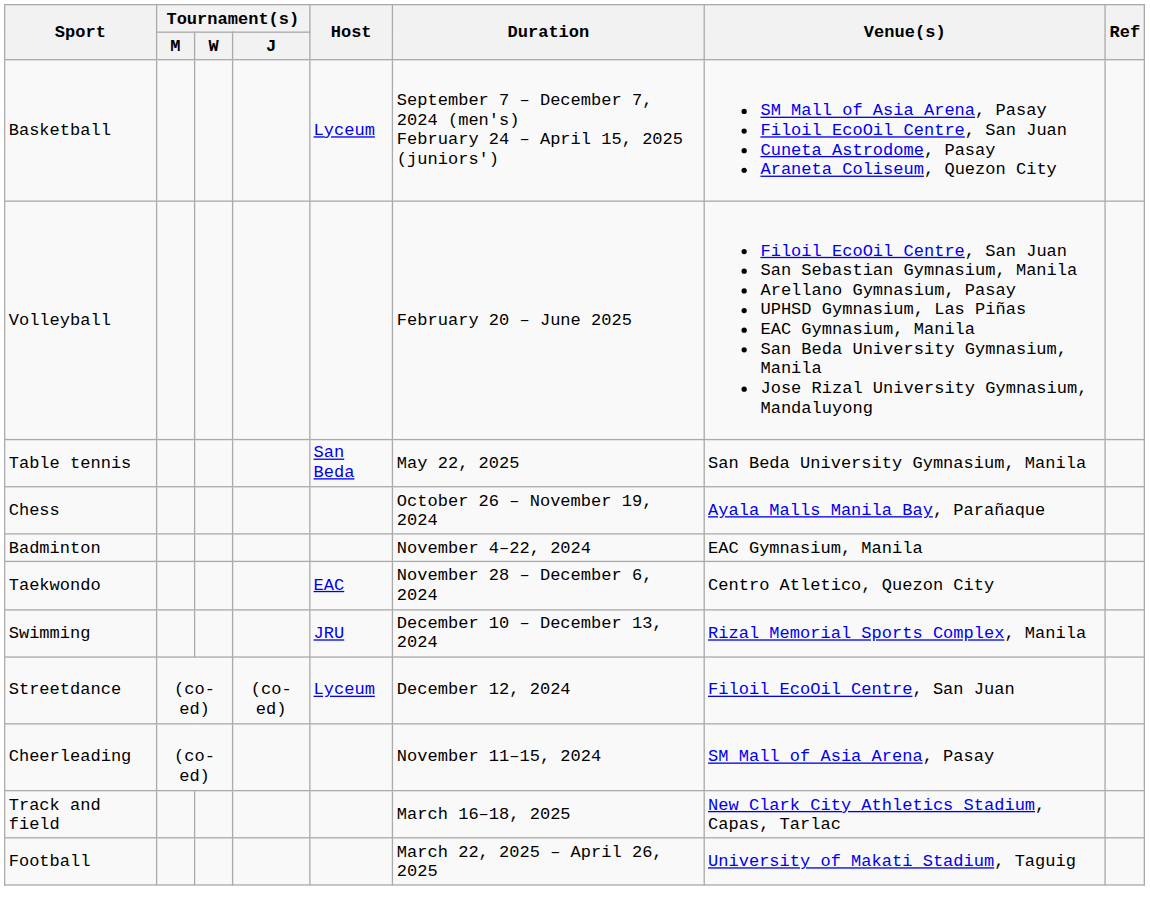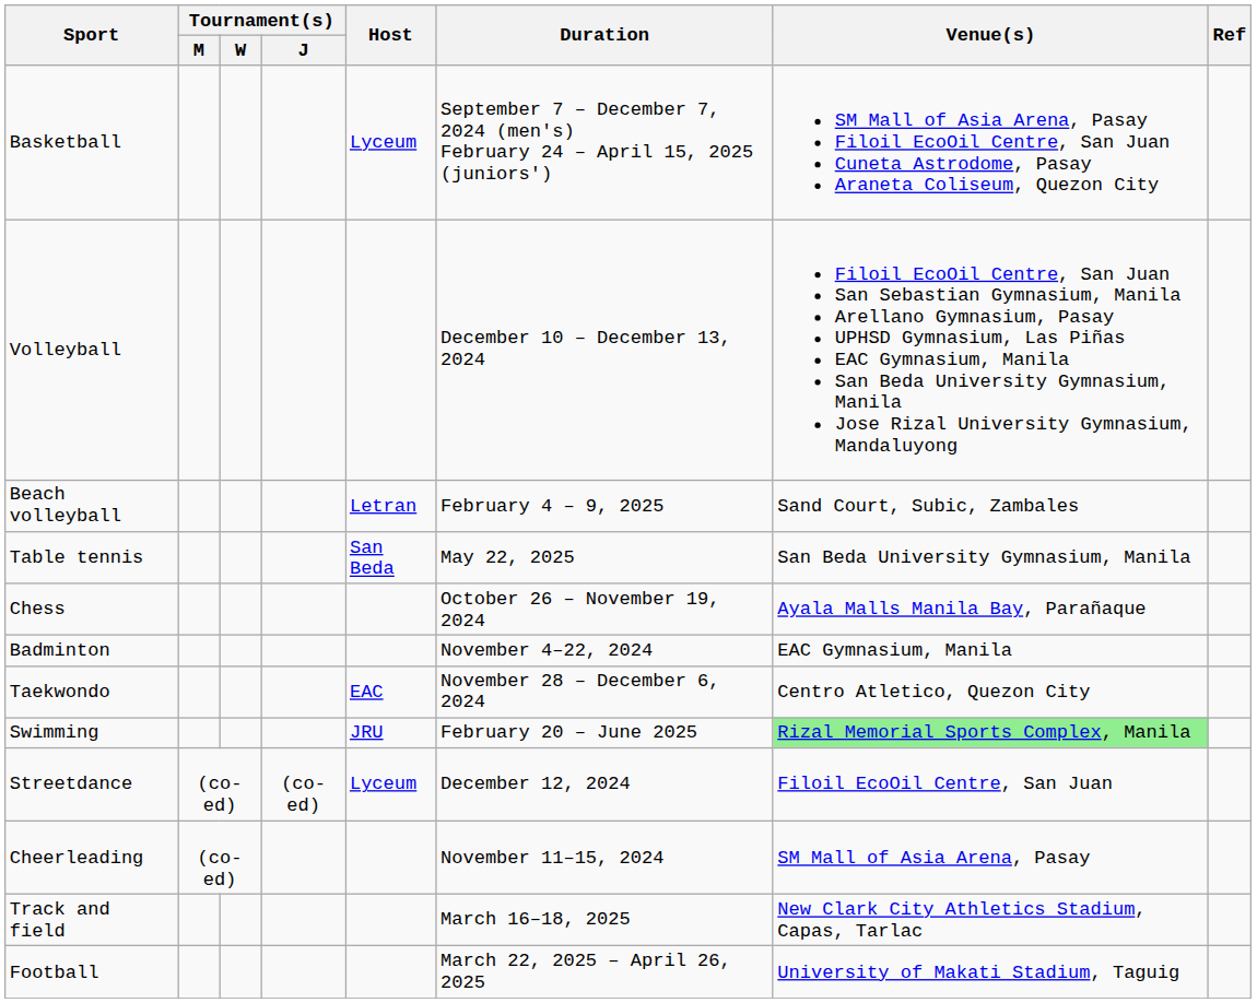 <table class="wikitable">
 <tr>
 <th rowspan="2">Sport</th>
 <th colspan="3">Tournament(s)</th>
 <th rowspan="2">Host</th>
 <th rowspan="2">Duration</th>
 <th rowspan="2">Venue(s)</th>
 <th rowspan="2">Ref</th>
 </tr>
 <tr>
 <th>M</th>
 <th>W</th>
 <th>J</th>
 </tr>
 <tr>
 <td>Basketball</td>
 <td align="center"></td>
 <td></td>
 <td align="center"></td>
 <td><a href='#'>Lyceum</a></td>
 <td>September 7 – December 7, 2024 (men's)<br>February 24 – April 15, 2025 (juniors')</td>
 <td><br><ul><li><a href='#'>SM Mall of Asia Arena</a>, Pasay</li><li><a href='#'>Filoil EcoOil Centre</a>, San Juan</li><li><a href='#'>Cuneta Astrodome</a>, Pasay</li><li><a href='#'>Araneta Coliseum</a>, Quezon City</li></ul></td>
 <td></td>
 </tr>
 <tr>
 <td>Volleyball</td>
 <td align="center"></td>
 <td align="center"></td>
 <td align="center"></td>
 <td></td>
-<td>February 20 – June 2025</td>
+<td>December 10 – December 13, 2024</td>
 <td><br><ul><li><a href='#'>Filoil EcoOil Centre</a>, San Juan</li><li>San Sebastian Gymnasium, Manila</li><li>Arellano Gymnasium, Pasay</li><li>UPHSD Gymnasium, Las Piñas</li><li>EAC Gymnasium, Manila</li><li>San Beda University Gymnasium, Manila</li><li>Jose Rizal University Gymnasium, Mandaluyong</li></ul></td>
+<td></td>
+</tr>
+<tr>
+<td>Beach volleyball</td>
+<td align="center"></td>
+<td align="center"></td>
+<td align="center"></td>
+<td><a href='#'>Letran</a></td>
+<td>February 4 – 9, 2025</td>
+<td>Sand Court, Subic, Zambales</td>
 <td></td>
 </tr>
 <tr>
 <td>Table tennis</td>
 <td align="center"></td>
 <td align="center"></td>
 <td align="center"></td>
 <td><a href='#'>San Beda</a></td>
 <td>May 22, 2025</td>
 <td>San Beda University Gymnasium, Manila</td>
 <td></td>
 </tr>
 <tr>
 <td>Chess</td>
 <td align="center"></td>
 <td></td>
 <td align="center"></td>
 <td></td>
 <td>October 26 – November 19, 2024</td>
 <td><a href='#'>Ayala Malls Manila Bay</a>, Parañaque</td>
 <td></td>
 </tr>
 <tr>
 <td>Badminton</td>
 <td align="center"></td>
 <td align="center"></td>
 <td align="center"></td>
 <td></td>
 <td>November 4–22, 2024</td>
 <td>EAC Gymnasium, Manila</td>
 <td></td>
 </tr>
 <tr>
 <td>Taekwondo</td>
 <td align="center"></td>
 <td align="center"></td>
 <td align="center"></td>
 <td><a href='#'>EAC</a></td>
 <td>November 28 – December 6, 2024</td>
 <td>Centro Atletico, Quezon City</td>
 <td></td>
 </tr>
 <tr>
 <td>Swimming</td>
 <td align="center"></td>
 <td align="center"></td>
 <td align="center"></td>
 <td><a href='#'>JRU</a></td>
-<td>December 10 – December 13, 2024</td>
-<td><a href='#'>Rizal Memorial Sports Complex</a>, Manila</td>
+<td>February 20 – June 2025</td>
+<td style="background: lightgreen;"><a href='#'>Rizal Memorial Sports Complex</a>, Manila</td>
 <td></td>
 </tr>
 <tr>
 <td>Streetdance</td>
 <td colspan=2 align="center"><br>(co-ed)</td>
 <td align="center"><br>(co-ed)</td>
 <td><a href='#'>Lyceum</a></td>
 <td>December 12, 2024</td>
 <td><a href='#'>Filoil EcoOil Centre</a>, San Juan</td>
 <td></td>
 </tr>
 <tr>
 <td>Cheerleading</td>
 <td colspan=2 align="center"><br>(co-ed)</td>
 <td></td>
 <td></td>
 <td>November 11–15, 2024</td>
 <td><a href='#'>SM Mall of Asia Arena</a>, Pasay</td>
 <td></td>
 </tr>
 <tr>
 <td>Track and field</td>
 <td></td>
 <td></td>
 <td></td>
 <td></td>
 <td>March 16–18, 2025</td>
 <td><a href='#'>New Clark City Athletics Stadium</a>, Capas, Tarlac</td>
 <td></td>
 </tr>
 <tr>
 <td>Football</td>
 <td></td>
 <td></td>
 <td></td>
 <td></td>
 <td>March 22, 2025 – April 26, 2025</td>
 <td><a href='#'>University of Makati Stadium</a>, Taguig</td>
 <td></td>
 </tr>
 </table>
